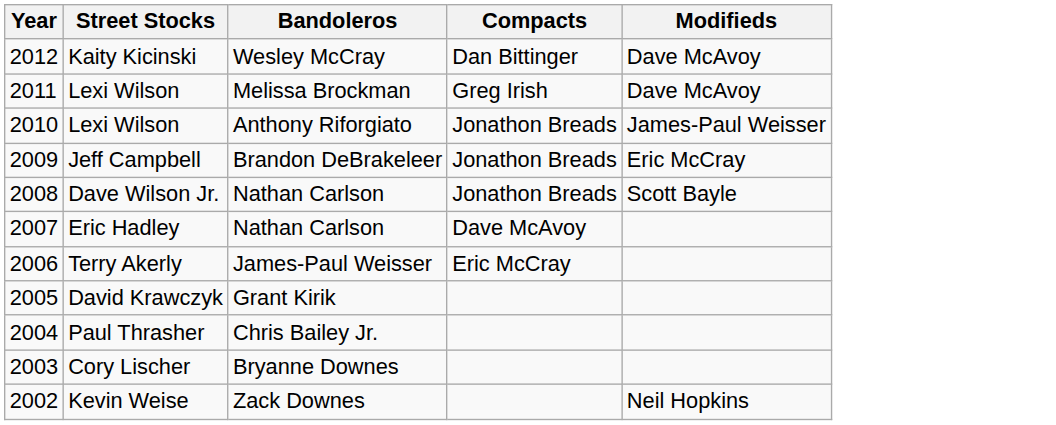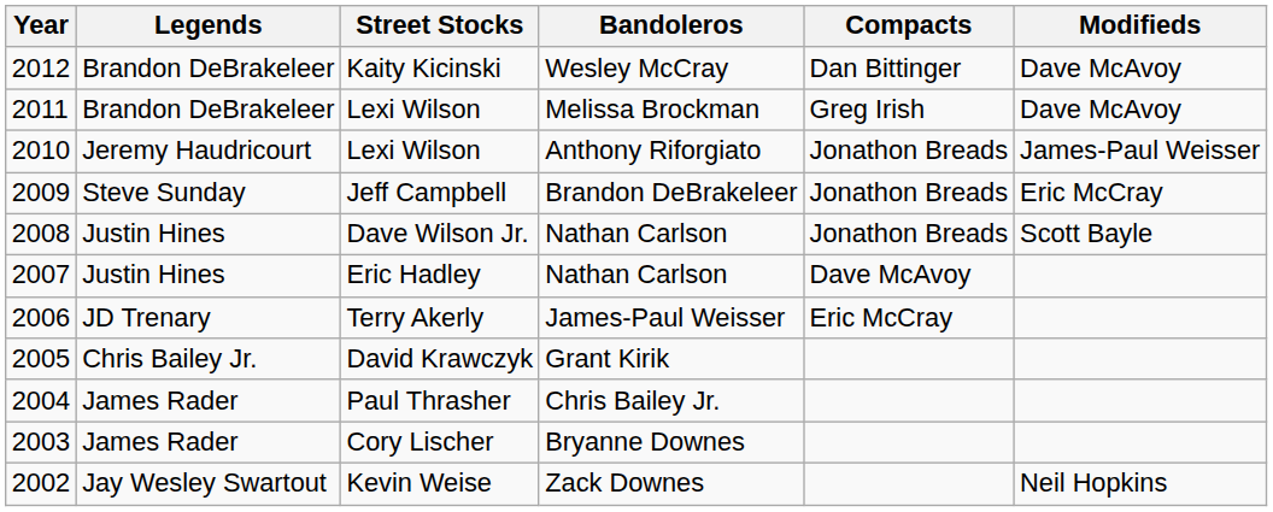 <table class="wikitable">
 <tr>
 <th>Year</th>
+<th>Legends</th>
 <th>Street Stocks</th>
 <th>Bandoleros</th>
 <th>Compacts</th>
 <th>Modifieds</th>
 </tr>
 <tr>
 <td>2012</td>
+<td>Brandon DeBrakeleer</td>
 <td>Kaity Kicinski</td>
 <td>Wesley McCray</td>
 <td>Dan Bittinger</td>
 <td>Dave McAvoy</td>
 </tr>
 <tr>
 <td>2011</td>
+<td>Brandon DeBrakeleer</td>
 <td>Lexi Wilson</td>
 <td>Melissa Brockman</td>
 <td>Greg Irish</td>
 <td>Dave McAvoy</td>
 </tr>
 <tr>
 <td>2010</td>
+<td>Jeremy Haudricourt</td>
 <td>Lexi Wilson</td>
 <td>Anthony Riforgiato</td>
 <td>Jonathon Breads</td>
 <td>James-Paul Weisser</td>
 </tr>
 <tr>
 <td>2009</td>
+<td>Steve Sunday</td>
 <td>Jeff Campbell</td>
 <td>Brandon DeBrakeleer</td>
 <td>Jonathon Breads</td>
 <td>Eric McCray</td>
 </tr>
 <tr>
 <td>2008</td>
+<td>Justin Hines</td>
 <td>Dave Wilson Jr.</td>
 <td>Nathan Carlson</td>
 <td>Jonathon Breads</td>
 <td>Scott Bayle</td>
 </tr>
 <tr>
 <td>2007</td>
+<td>Justin Hines</td>
 <td>Eric Hadley</td>
 <td>Nathan Carlson</td>
 <td>Dave McAvoy</td>
 <td></td>
 </tr>
 <tr>
 <td>2006</td>
+<td>JD Trenary</td>
 <td>Terry Akerly</td>
 <td>James-Paul Weisser</td>
 <td>Eric McCray</td>
 <td></td>
 </tr>
 <tr>
 <td>2005</td>
+<td>Chris Bailey Jr.</td>
 <td>David Krawczyk</td>
 <td>Grant Kirik</td>
 <td></td>
 <td></td>
 </tr>
 <tr>
 <td>2004</td>
+<td>James Rader</td>
 <td>Paul Thrasher</td>
 <td>Chris Bailey Jr.</td>
 <td></td>
 <td></td>
 </tr>
 <tr>
 <td>2003</td>
+<td>James Rader</td>
 <td>Cory Lischer</td>
 <td>Bryanne Downes</td>
 <td></td>
 <td></td>
 </tr>
 <tr>
 <td>2002</td>
+<td>Jay Wesley Swartout</td>
 <td>Kevin Weise</td>
 <td>Zack Downes</td>
 <td></td>
 <td>Neil Hopkins</td>
 </tr>
 </table>
